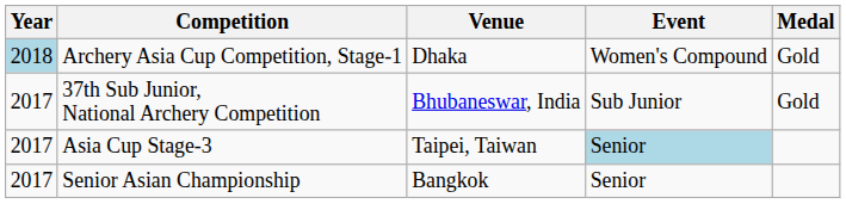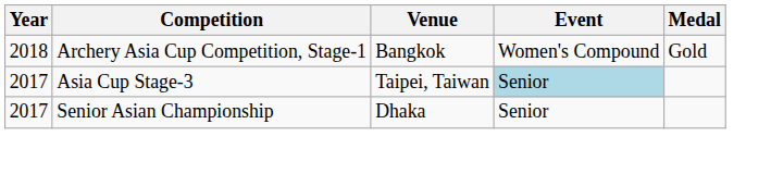 <table class="wikitable">
 <tr>
 <th>Year</th>
 <th><strong>Competition</strong></th>
 <th>Venue</th>
 <th>Event</th>
 <th>Medal</th>
 </tr>
 <tr>
-<td style="background: lightblue;">2018</td>
+<td>2018</td>
 <td>Archery Asia Cup Competition, Stage-1</td>
-<td>Dhaka</td>
+<td>Bangkok</td>
 <td>Women's Compound</td>
-<td>Gold</td>
-</tr>
-<tr>
-<td>2017</td>
-<td>37th Sub Junior,<br>National Archery Competition</td>
-<td><a href='#'>Bhubaneswar</a>, India</td>
-<td>Sub Junior</td>
 <td>Gold</td>
 </tr>
 <tr>
 <td>2017</td>
 <td>Asia Cup Stage-3</td>
 <td>Taipei, Taiwan</td>
 <td style="background: lightblue;">Senior</td>
 <td></td>
 </tr>
 <tr>
 <td>2017</td>
 <td>Senior Asian Championship</td>
-<td>Bangkok</td>
+<td>Dhaka</td>
 <td>Senior</td>
 <td></td>
 </tr>
 </table>
